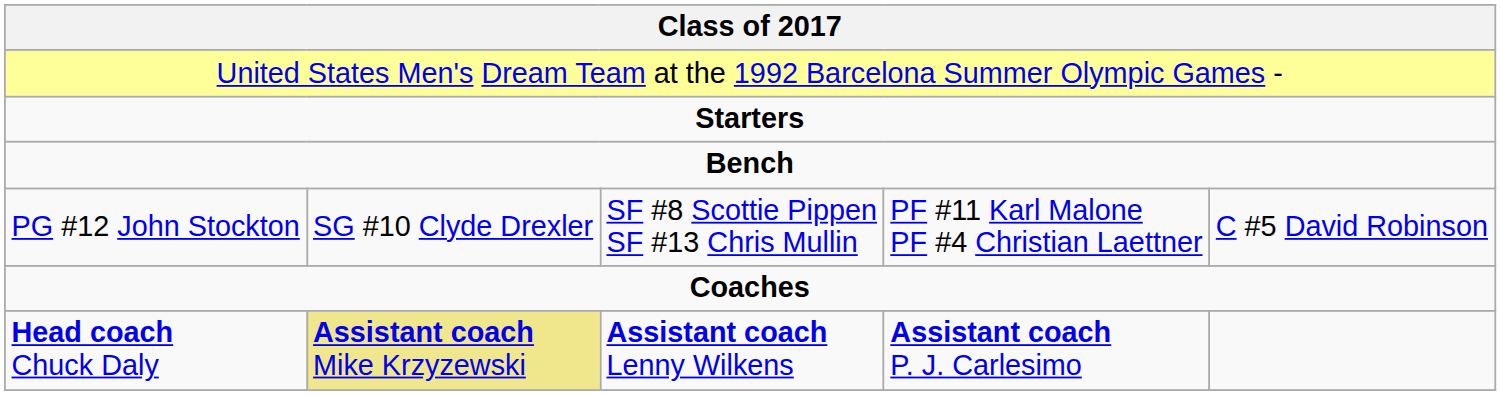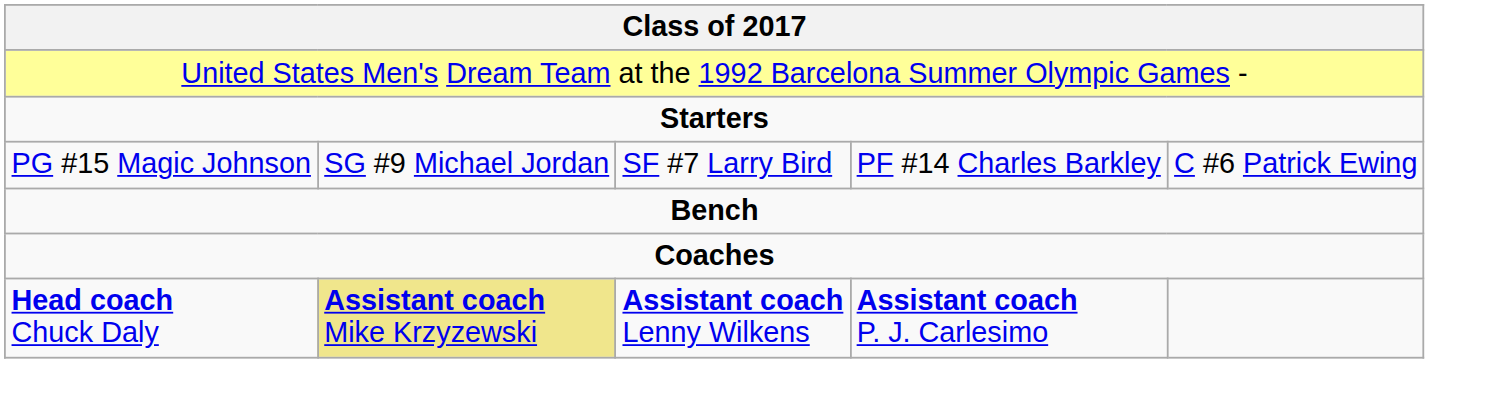 <table class="wikitable">
 <tr>
 <th colspan="5">Class of 2017</th>
 </tr>
 <tr>
 <td colspan="5" style="background:#ff9; text-align:center"> <a href='#'>United States Men's</a> <a href='#'>Dream Team</a> at the <a href='#'>1992 Barcelona Summer Olympic Games</a> - </td>
 </tr>
 <tr>
 <td colspan="5" style="text-align:center"><strong>Starters</strong></td>
 </tr>
 <tr>
-<td colspan="5" style="text-align:center"><strong>Bench</strong></td>
+<td><a href='#'>PG</a> #15 <a href='#'>Magic Johnson</a></td>
+<td><a href='#'>SG</a> #9 <a href='#'>Michael Jordan</a></td>
+<td><a href='#'>SF</a> #7 <a href='#'>Larry Bird</a></td>
+<td><a href='#'>PF</a> #14 <a href='#'>Charles Barkley</a></td>
+<td><a href='#'>C</a> #6 <a href='#'>Patrick Ewing</a></td>
 </tr>
 <tr>
-<td><a href='#'>PG</a> #12 <a href='#'>John Stockton</a></td>
-<td><a href='#'>SG</a> #10 <a href='#'>Clyde Drexler</a></td>
-<td><a href='#'>SF</a> #8 <a href='#'>Scottie Pippen</a> <br> <a href='#'>SF</a> #13 <a href='#'>Chris Mullin</a></td>
-<td><a href='#'>PF</a> #11 <a href='#'>Karl Malone</a> <br> <a href='#'>PF</a> #4 <a href='#'>Christian Laettner</a></td>
-<td><a href='#'>C</a> #5 <a href='#'>David Robinson</a></td>
+<td colspan="5" style="text-align:center"><strong>Bench</strong></td>
 </tr>
 <tr>
 <td colspan="5" style="text-align:center"><strong>Coaches</strong></td>
 </tr>
 <tr>
 <td><strong><a href='#'>Head coach</a></strong> <br> <a href='#'>Chuck Daly</a></td>
 <td style="background: khaki;"><strong><a href='#'>Assistant coach</a></strong> <br> <a href='#'>Mike Krzyzewski</a></td>
 <td><strong><a href='#'>Assistant coach</a></strong> <br> <a href='#'>Lenny Wilkens</a></td>
 <td><strong><a href='#'>Assistant coach</a></strong> <br> <a href='#'>P. J. Carlesimo</a></td>
 <td></td>
 </tr>
 </table>
